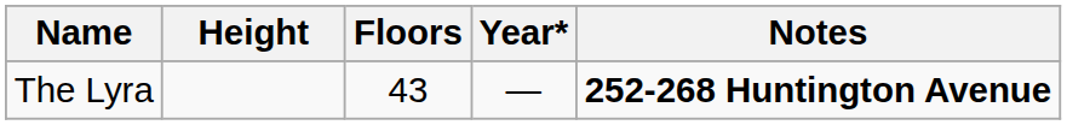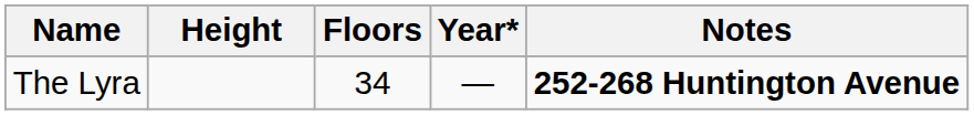 <table class="wikitable sortable">
 <tr>
 <th scope=col>Name</th>
 <th scope="col" style="width:75px;">Height<br></th>
 <th scope=col>Floors</th>
 <th scope=col>Year*<br></th>
 <th scope=col class="unsortable">Notes</th>
 </tr>
 <tr>
 <td>The Lyra</td>
 <td style="text-align:center;"></td>
-<td style="text-align:center;">43</td>
+<td style="text-align:center;">34</td>
 <td style="text-align:center;">—</td>
 <td style="text-align:center;"><strong>252-268 Huntington Avenue</strong></td>
 </tr>
 </table>
